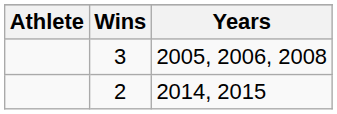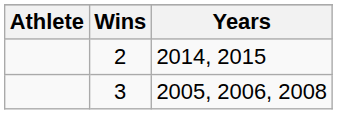 <table class="wikitable">
 <tr>
 </tr>
 <tr>
 <th>Athlete</th>
 <th>Wins</th>
 <th>Years</th>
 </tr>
 <tr>
 <td></td>
+<td align=center>2</td>
+<td>2014, 2015</td>
+</tr>
+<tr>
+<td></td>
 <td align=center>3</td>
 <td>2005, 2006, 2008</td>
 </tr>
-<tr>
-<td></td>
-<td align=center>2</td>
-<td>2014, 2015</td>
-</tr>
 </table>
